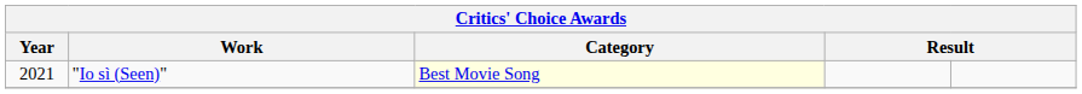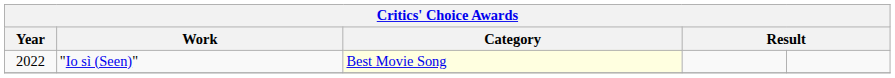 <table class=wikitable>
 <tr>
 <th Colspan=5 align=center><a href='#'>Critics' Choice Awards</a></th>
 </tr>
 <tr>
 <th Width=4%>Year</th>
 <th Width=22%>Work</th>
 <th Width=26%>Category</th>
 <th Width=16% Colspan=2>Result</th>
 </tr>
 <tr>
-<td style="text-align:center;">2021</td>
+<td style="text-align:center;">2022</td>
 <td>"<a href='#'>Io sì (Seen)</a>"</td>
 <td style="background: lightyellow;"><a href='#'>Best Movie Song</a></td>
 <td></td>
 <td style="text-align:center;"></td>
 </tr>
 <tr>
 </tr>
 </table>
